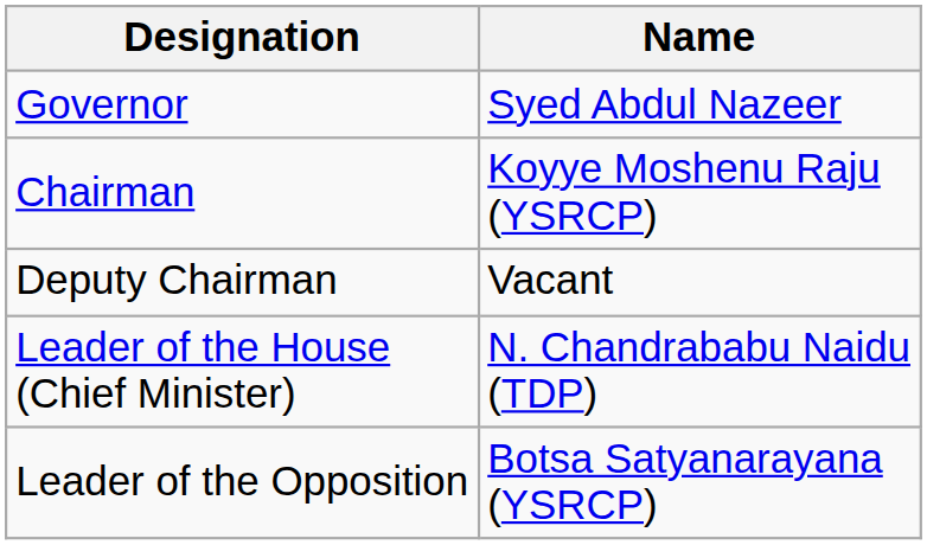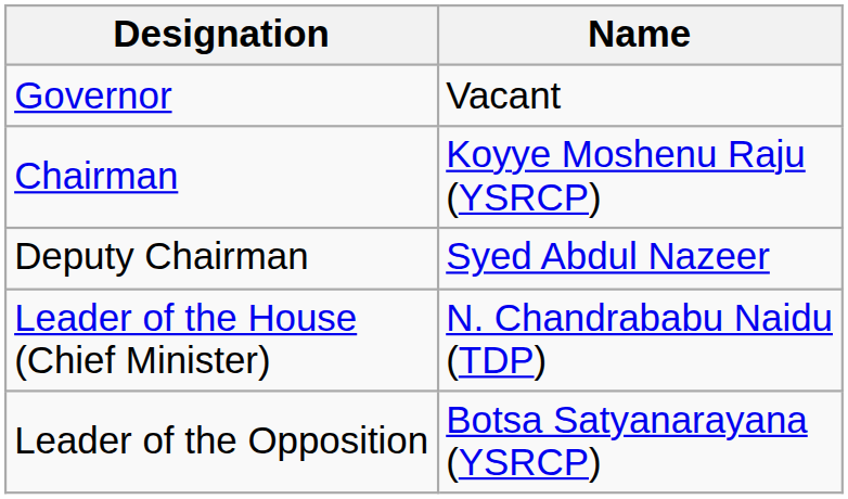 <table class="wikitable">
 <tr>
 <th>Designation</th>
 <th>Name</th>
 </tr>
 <tr>
 <td><a href='#'>Governor</a></td>
-<td><a href='#'>Syed Abdul Nazeer</a></td>
+<td>Vacant</td>
 </tr>
 <tr>
 <td><a href='#'>Chairman</a></td>
 <td><a href='#'>Koyye Moshenu Raju</a><br>(<a href='#'>YSRCP</a>)</td>
 </tr>
 <tr>
 <td>Deputy Chairman</td>
-<td>Vacant</td>
+<td><a href='#'>Syed Abdul Nazeer</a></td>
 </tr>
 <tr>
 <td><a href='#'>Leader of the House</a><br>(Chief Minister)</td>
 <td><a href='#'>N. Chandrababu Naidu</a><br>(<a href='#'>TDP</a>)</td>
 </tr>
 <tr>
 <td>Leader of the Opposition</td>
 <td><a href='#'>Botsa Satyanarayana</a><br>(<a href='#'>YSRCP</a>)</td>
 </tr>
 </table>
